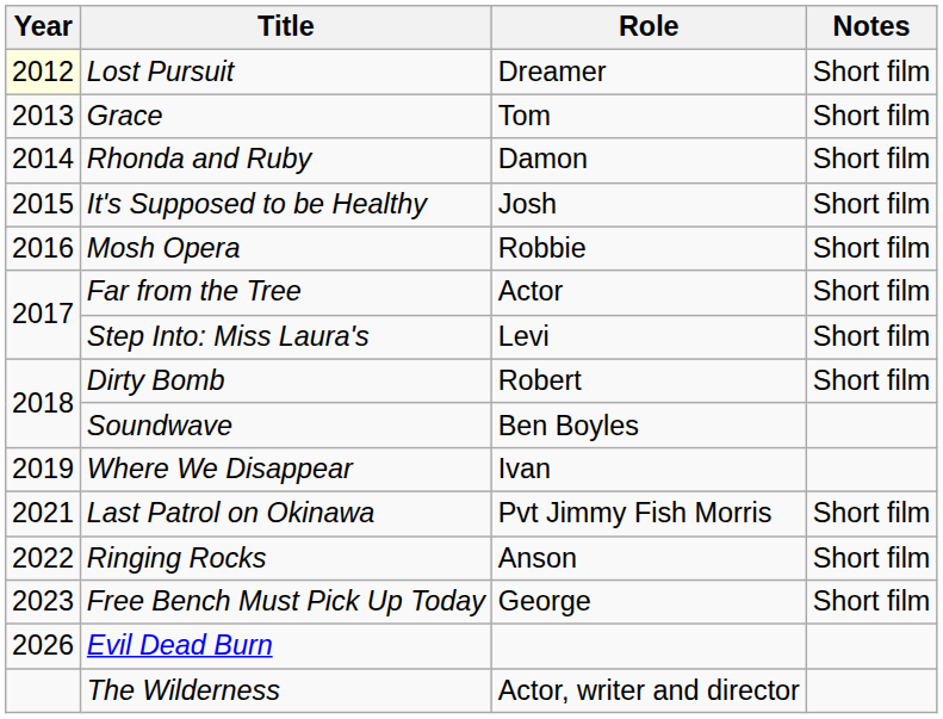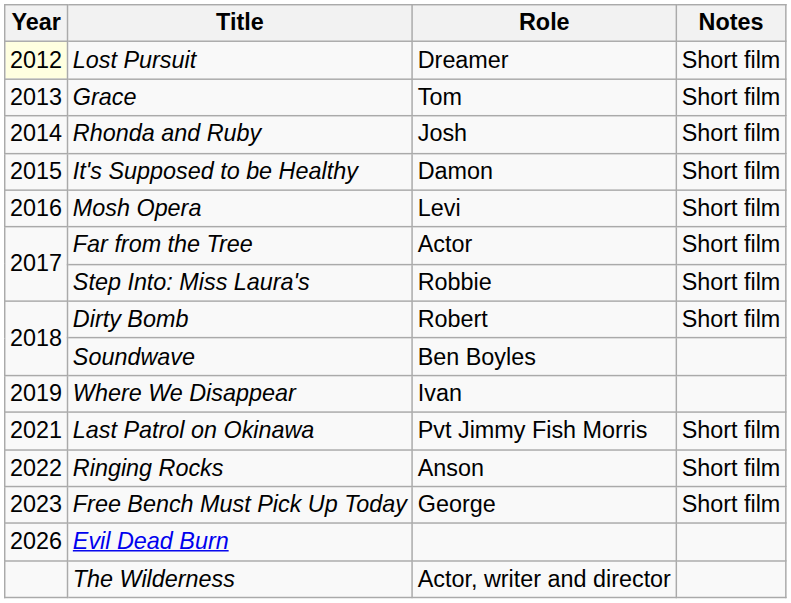 <table class="wikitable">
 <tr>
 <th>Year</th>
 <th>Title</th>
 <th>Role</th>
 <th class="unsortable">Notes</th>
 </tr>
 <tr>
 <td style="background: lightyellow;">2012</td>
 <td><em>Lost Pursuit</em></td>
 <td>Dreamer</td>
 <td>Short film</td>
 </tr>
 <tr>
 <td>2013</td>
 <td><em>Grace</em></td>
 <td>Tom</td>
 <td>Short film</td>
 </tr>
 <tr>
 <td>2014</td>
 <td><em>Rhonda and Ruby</em></td>
-<td>Damon</td>
+<td>Josh</td>
 <td>Short film</td>
 </tr>
 <tr>
 <td>2015</td>
 <td><em>It's Supposed to be Healthy</em></td>
-<td>Josh</td>
+<td>Damon</td>
 <td>Short film</td>
 </tr>
 <tr>
 <td>2016</td>
 <td><em>Mosh Opera</em></td>
-<td>Robbie</td>
+<td>Levi</td>
 <td>Short film</td>
 </tr>
 <tr>
 <td rowspan="2">2017</td>
 <td><em>Far from the Tree</em></td>
 <td>Actor</td>
 <td>Short film</td>
 </tr>
 <tr>
 <td><em>Step Into: Miss Laura's</em></td>
-<td>Levi</td>
+<td>Robbie</td>
 <td>Short film</td>
 </tr>
 <tr>
 <td rowspan="2">2018</td>
 <td><em>Dirty Bomb</em></td>
 <td>Robert</td>
 <td>Short film</td>
 </tr>
 <tr>
 <td><em>Soundwave</em></td>
 <td>Ben Boyles</td>
 <td></td>
 </tr>
 <tr>
 <td>2019</td>
 <td><em>Where We Disappear</em></td>
 <td>Ivan</td>
 <td></td>
 </tr>
 <tr>
 <td>2021</td>
 <td><em>Last Patrol on Okinawa</em></td>
 <td>Pvt Jimmy Fish Morris</td>
 <td>Short film</td>
 </tr>
 <tr>
 <td>2022</td>
 <td><em>Ringing Rocks</em></td>
 <td>Anson</td>
 <td>Short film</td>
 </tr>
 <tr>
 <td>2023</td>
 <td><em>Free Bench Must Pick Up Today</em></td>
 <td>George</td>
 <td>Short film</td>
 </tr>
 <tr>
 <td>2026</td>
 <td><em><a href='#'>Evil Dead Burn</a></em></td>
 <td></td>
 <td></td>
 </tr>
 <tr>
 <td></td>
 <td><em>The Wilderness</em></td>
 <td>Actor, writer and director</td>
 <td></td>
 </tr>
 </table>
